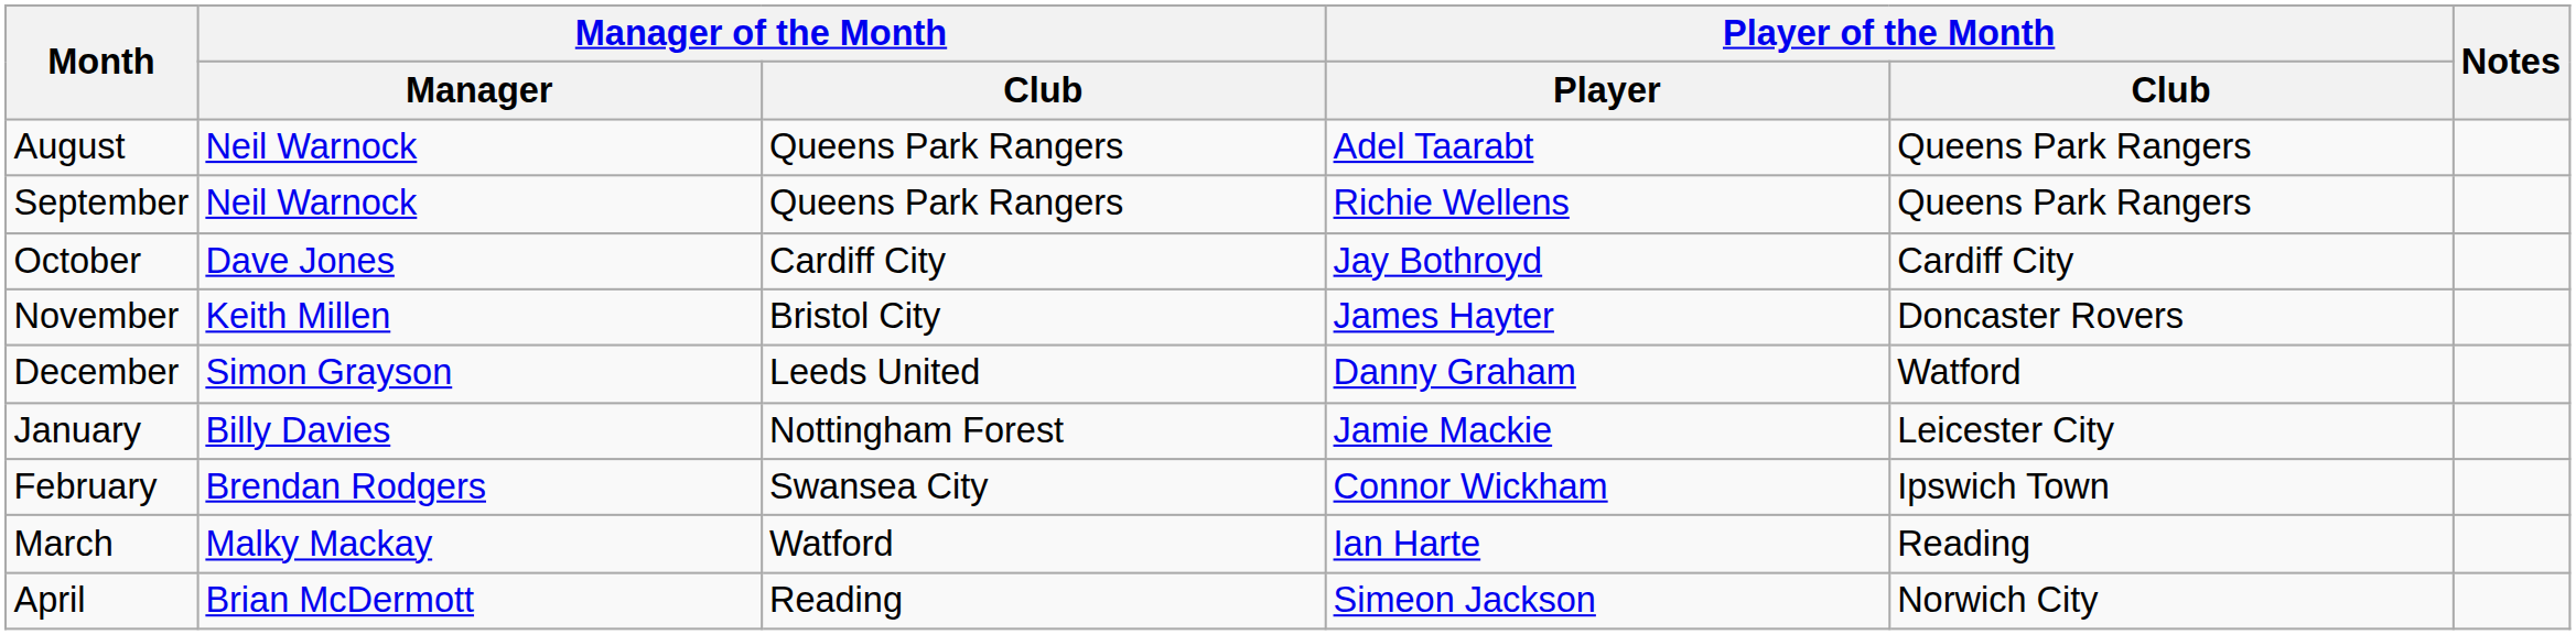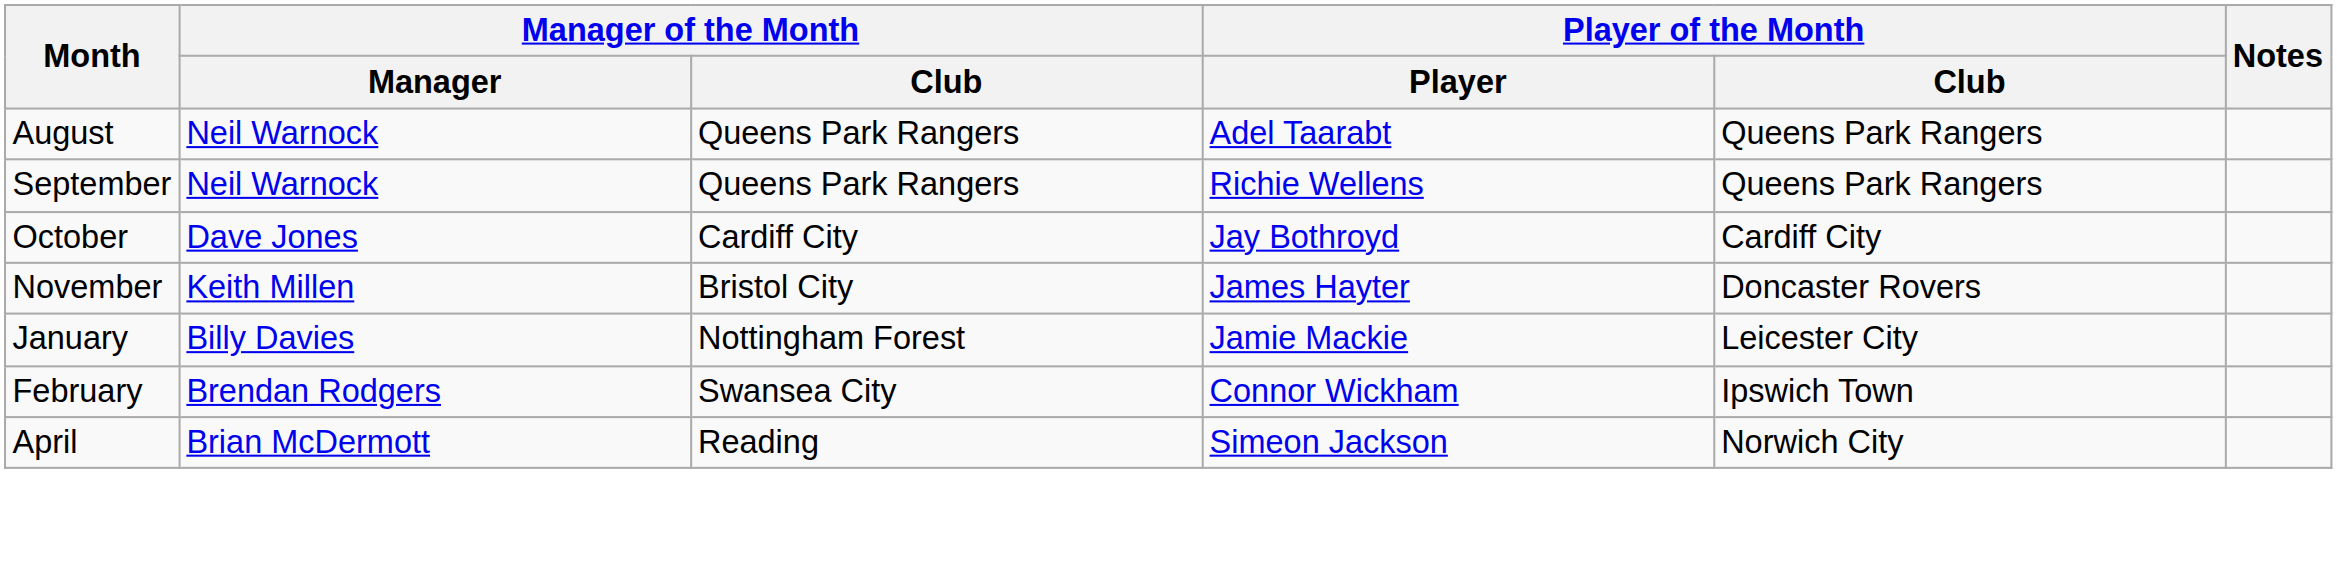 <table class="wikitable">
 <tr>
 <th rowspan="2">Month</th>
 <th colspan="2"><a href='#'>Manager of the Month</a></th>
 <th colspan="2"><a href='#'>Player of the Month</a></th>
 <th rowspan="2">Notes</th>
 </tr>
 <tr>
 <th width=22%>Manager</th>
 <th width=22%>Club</th>
 <th width=22%>Player</th>
 <th width=22%>Club</th>
 </tr>
 <tr>
 <td>August</td>
 <td><a href='#'>Neil Warnock</a></td>
 <td>Queens Park Rangers</td>
 <td><a href='#'>Adel Taarabt</a></td>
 <td>Queens Park Rangers</td>
 <td align=center></td>
 </tr>
 <tr>
 <td>September</td>
 <td><a href='#'>Neil Warnock</a></td>
 <td>Queens Park Rangers</td>
 <td><a href='#'>Richie Wellens</a></td>
 <td>Queens Park Rangers</td>
 <td align=center></td>
 </tr>
 <tr>
 <td>October</td>
 <td><a href='#'>Dave Jones</a></td>
 <td>Cardiff City</td>
 <td><a href='#'>Jay Bothroyd</a></td>
 <td>Cardiff City</td>
 <td align=center></td>
 </tr>
 <tr>
 <td>November</td>
 <td><a href='#'>Keith Millen</a></td>
 <td>Bristol City</td>
 <td><a href='#'>James Hayter</a></td>
 <td>Doncaster Rovers</td>
 <td align=center></td>
 </tr>
 <tr>
-<td>December</td>
-<td><a href='#'>Simon Grayson</a></td>
-<td>Leeds United</td>
-<td><a href='#'>Danny Graham</a></td>
-<td>Watford</td>
-<td align=center></td>
-</tr>
-<tr>
 <td>January</td>
 <td><a href='#'>Billy Davies</a></td>
 <td>Nottingham Forest</td>
 <td><a href='#'>Jamie Mackie</a></td>
 <td>Leicester City</td>
 <td align=center></td>
 </tr>
 <tr>
 <td>February</td>
 <td><a href='#'>Brendan Rodgers</a></td>
 <td>Swansea City</td>
 <td><a href='#'>Connor Wickham</a></td>
 <td>Ipswich Town</td>
 <td align=center></td>
 </tr>
 <tr>
-<td>March</td>
-<td><a href='#'>Malky Mackay</a></td>
-<td>Watford</td>
-<td><a href='#'>Ian Harte</a></td>
-<td>Reading</td>
-<td align=center></td>
-</tr>
-<tr>
 <td>April</td>
 <td><a href='#'>Brian McDermott</a></td>
 <td>Reading</td>
 <td><a href='#'>Simeon Jackson</a></td>
 <td>Norwich City</td>
 <td align=center></td>
 </tr>
 </table>
